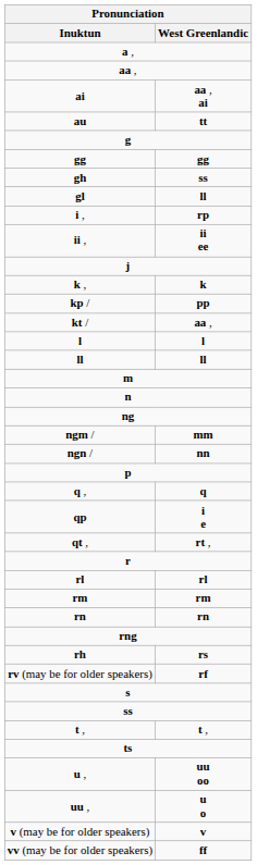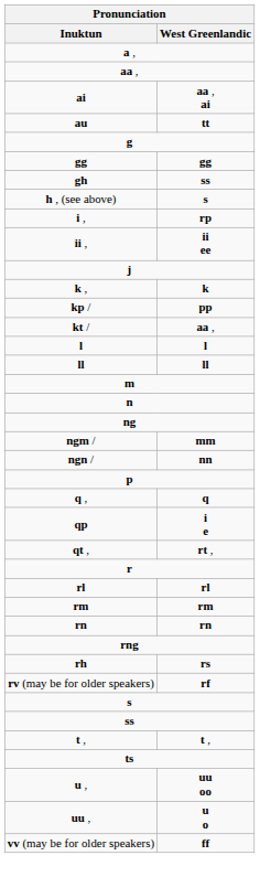 <table class="wikitable" style="text-align: center; float:">
 <tr>
 <th colspan="2">Pronunciation</th>
 </tr>
 <tr>
 <th>Inuktun</th>
 <th>West Greenlandic</th>
 </tr>
 <tr>
 <td colspan="2"><strong>a</strong> ,  </td>
 </tr>
 <tr>
 <td colspan="2"><strong>aa</strong> ,  </td>
 </tr>
 <tr>
 <td><strong>ai</strong> </td>
 <td><strong>aa</strong> ,  <br><strong>ai</strong>  </td>
 </tr>
 <tr>
 <td><strong>au</strong> </td>
 <td><strong>tt</strong> </td>
 </tr>
 <tr>
 <td colspan="2"><strong>g</strong> </td>
 </tr>
 <tr>
 <td><strong>gg</strong> </td>
 <td><strong>gg</strong> </td>
 </tr>
 <tr>
 <td><strong>gh</strong> </td>
 <td><strong>ss</strong> </td>
 </tr>
 <tr>
-<td><strong>gl</strong> </td>
-<td><strong>ll</strong> </td>
+<td><strong>h</strong> ,  (see above)</td>
+<td><strong>s</strong>  </td>
 </tr>
 <tr>
 <td><strong>i</strong> ,  </td>
 <td><strong>rp</strong> </td>
 </tr>
 <tr>
 <td><strong>ii</strong> ,  </td>
 <td><strong>ii</strong> <br><strong>ee</strong>  </td>
 </tr>
 <tr>
 <td colspan="2"><strong>j</strong> </td>
 </tr>
 <tr>
 <td><strong>k</strong> ,  </td>
 <td><strong>k</strong> </td>
 </tr>
 <tr>
 <td><strong>kp</strong>  /  </td>
 <td><strong>pp</strong> </td>
 </tr>
 <tr>
 <td><strong>kt</strong>  /  </td>
 <td><strong>aa</strong> ,  </td>
 </tr>
 <tr>
 <td><strong>l</strong> </td>
 <td><strong>l</strong> </td>
 </tr>
 <tr>
 <td><strong>ll</strong> </td>
 <td><strong>ll</strong> </td>
 </tr>
 <tr>
 <td colspan="2"><strong>m</strong> </td>
 </tr>
 <tr>
 <td colspan="2"><strong>n</strong> </td>
 </tr>
 <tr>
 <td colspan="2"><strong>ng</strong> </td>
 </tr>
 <tr>
 <td><strong>ngm</strong>  /  </td>
 <td><strong>mm</strong> </td>
 </tr>
 <tr>
 <td><strong>ngn</strong>  /  </td>
 <td><strong>nn</strong> </td>
 </tr>
 <tr>
 <td colspan="2"><strong>p</strong> </td>
 </tr>
 <tr>
 <td><strong>q</strong> ,  </td>
 <td><strong>q</strong> </td>
 </tr>
 <tr>
 <td><strong>qp</strong> </td>
 <td><strong>i</strong> <br><strong>e</strong>  </td>
 </tr>
 <tr>
 <td><strong>qt</strong> ,  </td>
 <td><strong>rt</strong> ,  </td>
 </tr>
 <tr>
 <td colspan="2"><strong>r</strong> </td>
 </tr>
 <tr>
 <td><strong>rl</strong> </td>
 <td><strong>rl</strong> </td>
 </tr>
 <tr>
 <td><strong>rm</strong> </td>
 <td><strong>rm</strong> </td>
 </tr>
 <tr>
 <td><strong>rn</strong> </td>
 <td><strong>rn</strong> </td>
 </tr>
 <tr>
 <td colspan="2"><strong>rng</strong> </td>
 </tr>
 <tr>
 <td><strong>rh</strong> </td>
 <td><strong>rs</strong> </td>
 </tr>
 <tr>
 <td><strong>rv</strong>  (may be  for older speakers)</td>
 <td><strong>rf</strong> </td>
 </tr>
 <tr>
 <td colspan="2"><strong>s</strong> </td>
 </tr>
 <tr>
 <td colspan="2"><strong>ss</strong> </td>
 </tr>
 <tr>
 <td><strong>t</strong> ,  </td>
 <td><strong>t</strong> ,  </td>
 </tr>
 <tr>
 <td colspan="2"><strong>ts</strong> </td>
 </tr>
 <tr>
 <td><strong>u</strong> ,  </td>
 <td><strong>uu</strong> <br><strong>oo</strong>  </td>
 </tr>
 <tr>
 <td><strong>uu</strong> ,  </td>
 <td><strong>u</strong> <br><strong>o</strong>  </td>
 </tr>
 <tr>
-<td><strong>v</strong>  (may be  for older speakers)</td>
-<td><strong>v</strong> </td>
-</tr>
-<tr>
 <td><strong>vv</strong>  (may be  for older speakers)</td>
 <td><strong>ff</strong> </td>
 </tr>
 </table>
